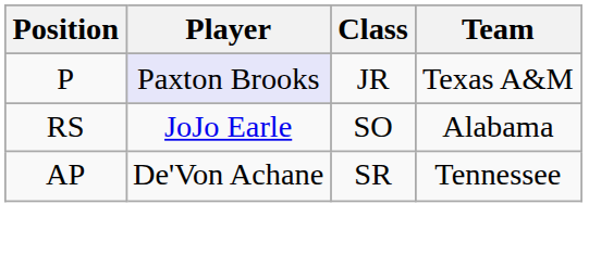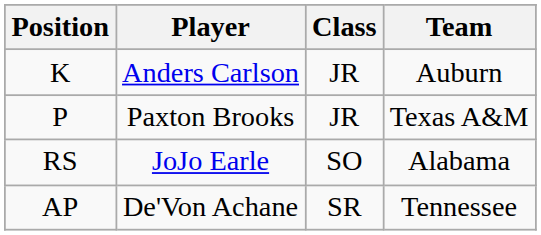 <table class="wikitable sortable">
 <tr>
 <th>Position</th>
 <th>Player</th>
 <th>Class</th>
 <th>Team</th>
 </tr>
 <tr style="text-align:center;">
+<td>K</td>
+<td><a href='#'>Anders Carlson</a></td>
+<td>JR</td>
+<td>Auburn</td>
+</tr>
+<tr style="text-align:center;">
 <td>P</td>
-<td style="background: lavender;">Paxton Brooks</td>
+<td>Paxton Brooks</td>
 <td>JR</td>
 <td>Texas A&M</td>
 </tr>
 <tr style="text-align:center;">
 <td>RS</td>
 <td><a href='#'>JoJo Earle</a></td>
 <td>SO</td>
 <td>Alabama</td>
 </tr>
 <tr style="text-align:center;">
 <td>AP</td>
 <td>De'Von Achane</td>
 <td>SR</td>
 <td>Tennessee</td>
 </tr>
 </table>
